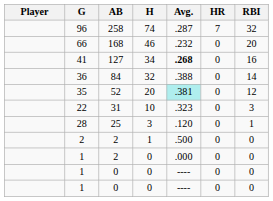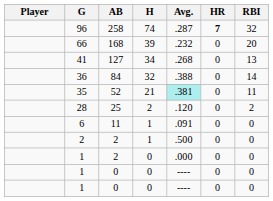 <table class="wikitable sortable">
 <tr>
 <th bgcolor="#DDDDFF" width="16%">Player</th>
 <th bgcolor="#DDDDFF" width="9%">G</th>
 <th bgcolor="#DDDDFF" width="9%">AB</th>
 <th bgcolor="#DDDDFF" width="9%">H</th>
 <th bgcolor="#DDDDFF" width="9%">Avg.</th>
 <th bgcolor="#DDDDFF" width="9%">HR</th>
 <th bgcolor="#DDDDFF" width="9%">RBI</th>
 </tr>
 <tr align="center">
 <td></td>
 <td>96</td>
 <td>258</td>
 <td>74</td>
 <td>.287</td>
-<td>7</td>
+<td><strong>7</strong></td>
 <td>32</td>
 </tr>
 <tr align="center">
 <td></td>
 <td>66</td>
 <td>168</td>
-<td>46</td>
+<td>39</td>
 <td>.232</td>
 <td>0</td>
 <td>20</td>
 </tr>
 <tr align="center">
 <td></td>
 <td>41</td>
 <td>127</td>
 <td>34</td>
-<td><strong>.268</strong></td>
+<td>.268</td>
 <td>0</td>
-<td>16</td>
+<td>13</td>
 </tr>
 <tr align="center">
 <td></td>
 <td>36</td>
 <td>84</td>
 <td>32</td>
 <td>.388</td>
 <td>0</td>
 <td>14</td>
 </tr>
 <tr align="center">
 <td></td>
 <td>35</td>
 <td>52</td>
-<td>20</td>
+<td>21</td>
 <td style="background: paleturquoise;">.381</td>
 <td>0</td>
-<td>12</td>
-</tr>
-<tr align="center">
-<td></td>
-<td>22</td>
-<td>31</td>
-<td>10</td>
-<td>.323</td>
-<td>0</td>
-<td>3</td>
+<td>11</td>
 </tr>
 <tr align="center">
 <td></td>
 <td>28</td>
 <td>25</td>
-<td>3</td>
+<td>2</td>
 <td>.120</td>
 <td>0</td>
+<td>2</td>
+</tr>
+<tr align="center">
+<td></td>
+<td>6</td>
+<td>11</td>
 <td>1</td>
+<td>.091</td>
+<td>0</td>
+<td>0</td>
 </tr>
 <tr align="center">
 <td></td>
 <td>2</td>
 <td>2</td>
 <td>1</td>
 <td>.500</td>
 <td>0</td>
 <td>0</td>
 </tr>
 <tr align="center">
 <td></td>
 <td>1</td>
 <td>2</td>
 <td>0</td>
 <td>.000</td>
 <td>0</td>
 <td>0</td>
 </tr>
 <tr align="center">
 <td></td>
 <td>1</td>
 <td>0</td>
 <td>0</td>
 <td>----</td>
 <td>0</td>
 <td>0</td>
 </tr>
 <tr align="center">
 <td></td>
 <td>1</td>
 <td>0</td>
 <td>0</td>
 <td>----</td>
 <td>0</td>
 <td>0</td>
 </tr>
 </table>
